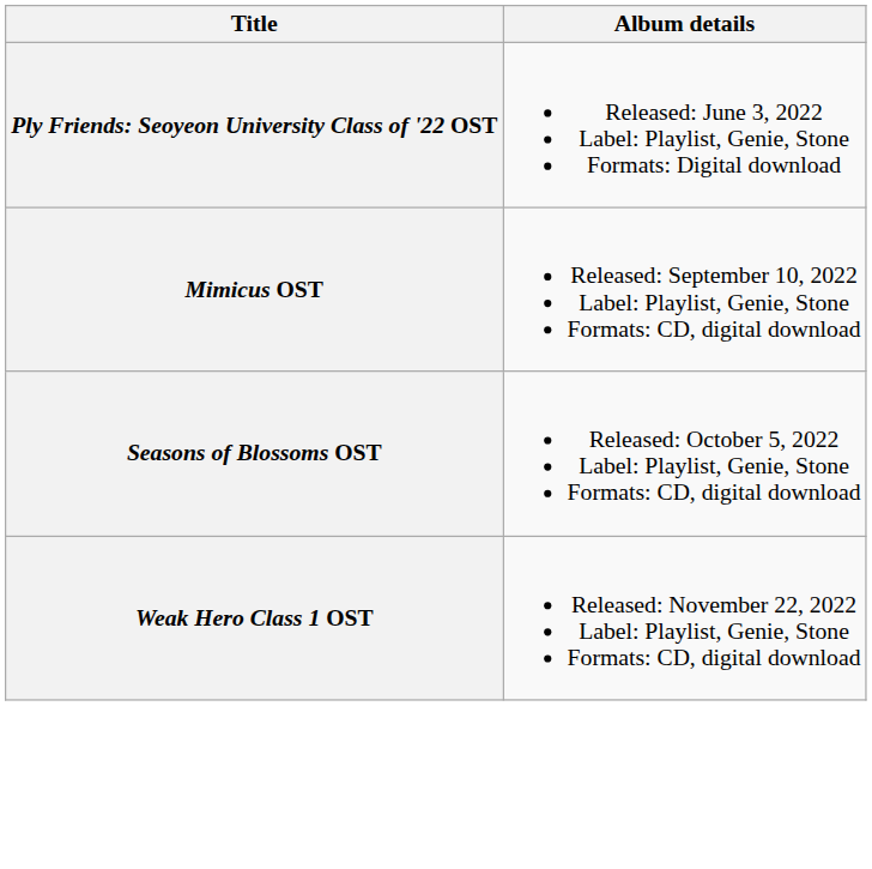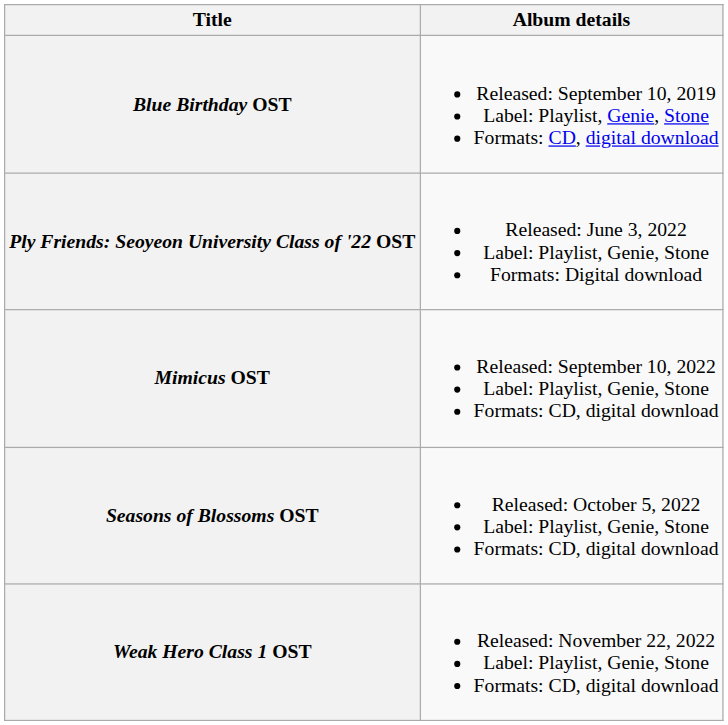 <table class="wikitable plainrowheaders" style="text-align:center;">
 <tr>
 <th scope="col">Title</th>
 <th scope="col">Album details</th>
+</tr>
+<tr>
+<th scope="row"><em>Blue Birthday</em> OST</th>
+<td><br><ul><li>Released: September 10, 2019</li><li>Label: Playlist, <a href='#'>Genie</a>, <a href='#'>Stone</a></li><li>Formats: <a href='#'>CD</a>, <a href='#'>digital download</a></li></ul></td>
 </tr>
 <tr>
 <th scope="row"><em>Ply Friends: Seoyeon University Class of '22</em> OST</th>
 <td><br><ul><li>Released: June 3, 2022</li><li>Label: Playlist, Genie, Stone</li><li>Formats: Digital download</li></ul></td>
 </tr>
 <tr>
 <th scope="row"><em>Mimicus</em> OST</th>
 <td><br><ul><li>Released: September 10, 2022</li><li>Label: Playlist, Genie, Stone</li><li>Formats: CD, digital download</li></ul></td>
 </tr>
 <tr>
 <th scope="row"><em>Seasons of Blossoms</em> OST</th>
 <td><br><ul><li>Released: October 5, 2022</li><li>Label: Playlist, Genie, Stone</li><li>Formats: CD, digital download</li></ul></td>
 </tr>
 <tr>
 <th scope="row"><em>Weak Hero Class 1</em> OST</th>
 <td><br><ul><li>Released: November 22, 2022</li><li>Label: Playlist, Genie, Stone</li><li>Formats: CD, digital download</li></ul></td>
 </tr>
 </table>
